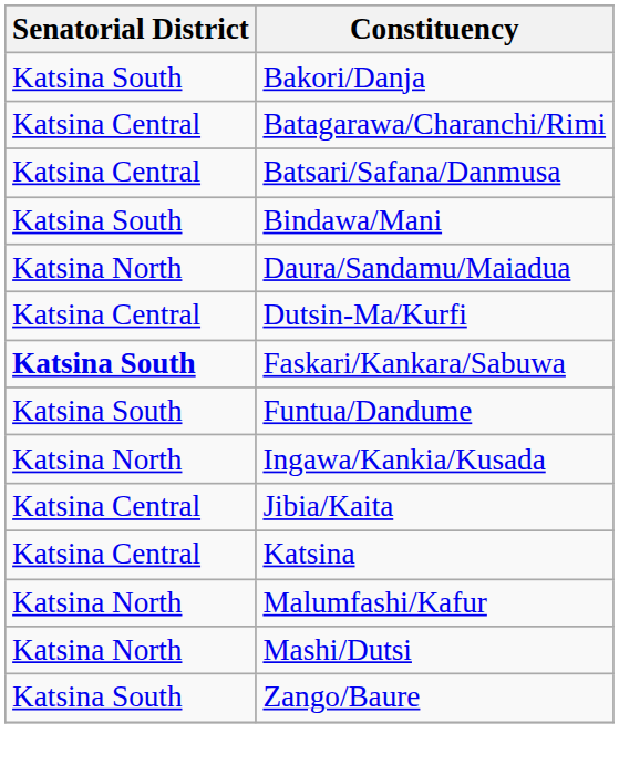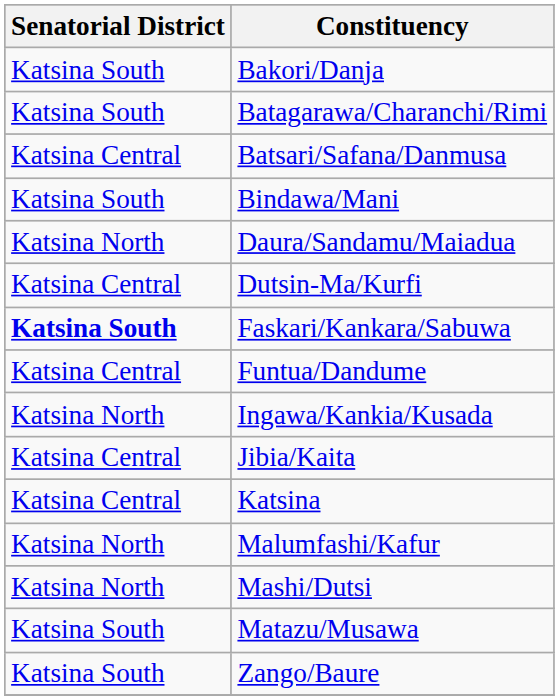 <table class="wikitable sortable">
 <tr>
 <th>Senatorial District</th>
 <th>Constituency</th>
 </tr>
 <tr>
 <td><a href='#'>Katsina South</a></td>
 <td><a href='#'>Bakori/Danja</a></td>
 </tr>
 <tr>
-<td><a href='#'>Katsina Central</a></td>
+<td><a href='#'>Katsina South</a></td>
 <td><a href='#'>Batagarawa/Charanchi/Rimi</a></td>
 </tr>
 <tr>
 <td><a href='#'>Katsina Central</a></td>
 <td><a href='#'>Batsari/Safana/Danmusa</a></td>
 </tr>
 <tr>
 <td><a href='#'>Katsina South</a></td>
 <td><a href='#'>Bindawa/Mani</a></td>
 </tr>
 <tr>
 <td><a href='#'>Katsina North</a></td>
 <td><a href='#'>Daura/Sandamu/Maiadua</a></td>
 </tr>
 <tr>
 <td><a href='#'>Katsina Central</a></td>
 <td><a href='#'>Dutsin-Ma/Kurfi</a></td>
 </tr>
 <tr>
 <td><strong><a href='#'>Katsina South</a></strong></td>
 <td><a href='#'>Faskari/Kankara/Sabuwa</a></td>
 </tr>
 <tr>
-<td><a href='#'>Katsina South</a></td>
+<td><a href='#'>Katsina Central</a></td>
 <td><a href='#'>Funtua/Dandume</a></td>
 </tr>
 <tr>
 <td><a href='#'>Katsina North</a></td>
 <td><a href='#'>Ingawa/Kankia/Kusada</a></td>
 </tr>
 <tr>
 <td><a href='#'>Katsina Central</a></td>
 <td><a href='#'>Jibia/Kaita</a></td>
 </tr>
 <tr>
 <td><a href='#'>Katsina Central</a></td>
 <td><a href='#'>Katsina</a></td>
 </tr>
 <tr>
 <td><a href='#'>Katsina North</a></td>
 <td><a href='#'>Malumfashi/Kafur</a></td>
 </tr>
 <tr>
 <td><a href='#'>Katsina North</a></td>
 <td><a href='#'>Mashi/Dutsi</a></td>
 </tr>
 <tr>
 <td><a href='#'>Katsina South</a></td>
+<td><a href='#'>Matazu/Musawa</a></td>
+</tr>
+<tr>
+<td><a href='#'>Katsina South</a></td>
 <td><a href='#'>Zango/Baure</a></td>
 </tr>
 <tr>
 </tr>
 </table>
